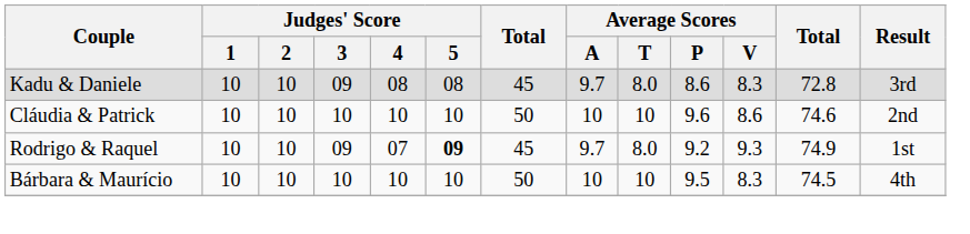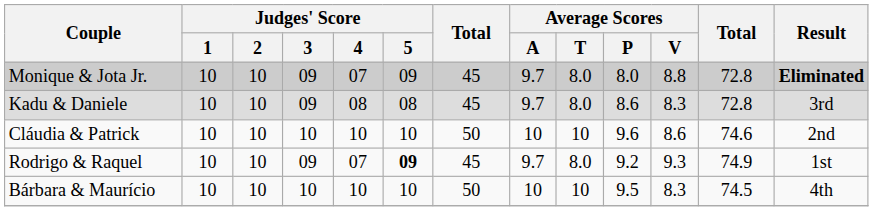 <table class="wikitable" style="text-align:center;">
 <tr>
 <th rowspan=2 width="150">Couple</th>
 <th colspan=5 width="180">Judges' Score</th>
 <th rowspan=2 width="060">Total</th>
 <th colspan=4 width="160">Average Scores</th>
 <th rowspan=2 width="060">Total</th>
 <th rowspan=2 width="060">Result</th>
 </tr>
 <tr>
 <th width="37">1</th>
 <th width="37">2</th>
 <th width="37">3</th>
 <th width="37">4</th>
 <th width="37">5</th>
 <th>A</th>
 <th>T</th>
 <th>P</th>
 <th>V</th>
+</tr>
+<tr bgcolor="CCCCCC">
+<td align="left">Monique & Jota Jr.</td>
+<td>10</td>
+<td>10</td>
+<td>09</td>
+<td>07</td>
+<td>09</td>
+<td>45</td>
+<td>9.7</td>
+<td>8.0</td>
+<td>8.0</td>
+<td>8.8</td>
+<td>72.8</td>
+<td><strong>Eliminated</strong></td>
 </tr>
 <tr bgcolor="DDDDDD">
 <td align="left">Kadu & Daniele</td>
 <td>10</td>
 <td>10</td>
 <td>09</td>
 <td>08</td>
 <td>08</td>
 <td>45</td>
 <td>9.7</td>
 <td>8.0</td>
 <td>8.6</td>
 <td>8.3</td>
 <td>72.8</td>
 <td>3rd</td>
 </tr>
 <tr>
 <td align="left">Cláudia & Patrick</td>
 <td>10</td>
 <td>10</td>
 <td>10</td>
 <td>10</td>
 <td>10</td>
 <td>50</td>
 <td>10</td>
 <td>10</td>
 <td>9.6</td>
 <td>8.6</td>
 <td>74.6</td>
 <td>2nd</td>
 </tr>
 <tr>
 <td align="left">Rodrigo & Raquel</td>
 <td>10</td>
 <td>10</td>
 <td>09</td>
 <td>07</td>
 <td><strong>09</strong></td>
 <td>45</td>
 <td>9.7</td>
 <td>8.0</td>
 <td>9.2</td>
 <td>9.3</td>
 <td>74.9</td>
 <td>1st</td>
 </tr>
 <tr>
 <td align="left">Bárbara & Maurício</td>
 <td>10</td>
 <td>10</td>
 <td>10</td>
 <td>10</td>
 <td>10</td>
 <td>50</td>
 <td>10</td>
 <td>10</td>
 <td>9.5</td>
 <td>8.3</td>
 <td>74.5</td>
 <td>4th</td>
 </tr>
 <tr>
 </tr>
 </table>
